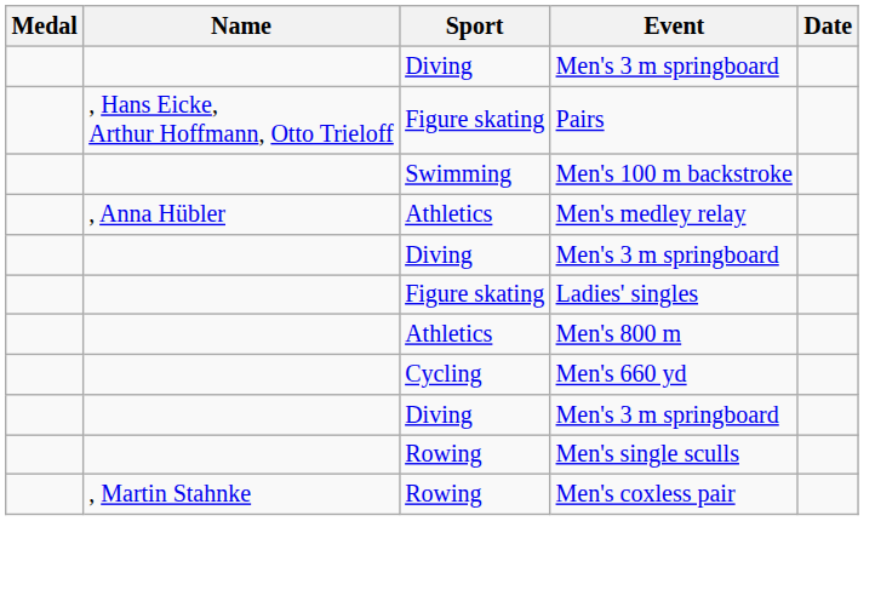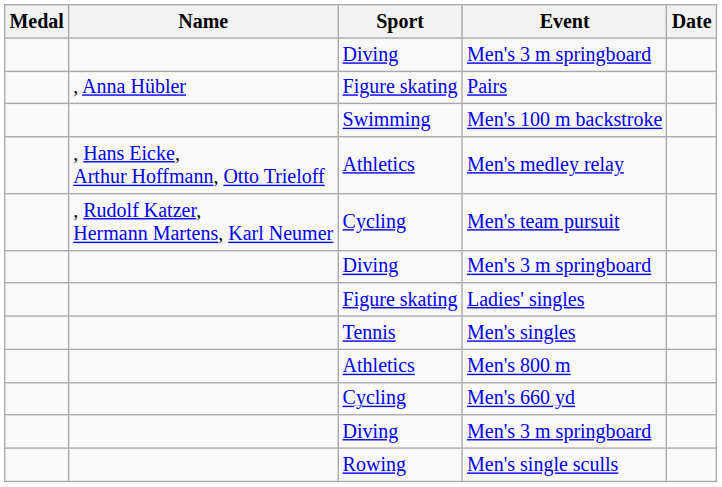 <table class="wikitable sortable" style="font-size:90%">
 <tr>
 <th>Medal</th>
 <th>Name</th>
 <th>Sport</th>
 <th>Event</th>
 <th>Date</th>
 </tr>
 <tr>
 <td></td>
 <td></td>
 <td><a href='#'>Diving</a></td>
 <td><a href='#'>Men's 3 m springboard</a></td>
 <td></td>
 </tr>
 <tr>
 <td></td>
-<td>, <a href='#'>Hans Eicke</a>,<br><a href='#'>Arthur Hoffmann</a>, <a href='#'>Otto Trieloff</a></td>
+<td>, <a href='#'>Anna Hübler</a></td>
 <td><a href='#'>Figure skating</a></td>
 <td><a href='#'>Pairs</a></td>
 <td></td>
 </tr>
 <tr>
 <td></td>
 <td></td>
 <td><a href='#'>Swimming</a></td>
 <td><a href='#'>Men's 100 m backstroke</a></td>
 <td></td>
 </tr>
 <tr>
 <td></td>
-<td>, <a href='#'>Anna Hübler</a></td>
+<td>, <a href='#'>Hans Eicke</a>,<br><a href='#'>Arthur Hoffmann</a>, <a href='#'>Otto Trieloff</a></td>
 <td><a href='#'>Athletics</a></td>
 <td><a href='#'>Men's medley relay</a></td>
+<td></td>
+</tr>
+<tr>
+<td></td>
+<td>, <a href='#'>Rudolf Katzer</a>,<br><a href='#'>Hermann Martens</a>, <a href='#'>Karl Neumer</a></td>
+<td><a href='#'>Cycling</a></td>
+<td><a href='#'>Men's team pursuit</a></td>
 <td></td>
 </tr>
 <tr>
 <td></td>
 <td></td>
 <td><a href='#'>Diving</a></td>
 <td><a href='#'>Men's 3 m springboard</a></td>
 <td></td>
 </tr>
 <tr>
 <td></td>
 <td></td>
 <td><a href='#'>Figure skating</a></td>
 <td><a href='#'>Ladies' singles</a></td>
+<td></td>
+</tr>
+<tr>
+<td></td>
+<td></td>
+<td><a href='#'>Tennis</a></td>
+<td><a href='#'>Men's singles</a></td>
 <td></td>
 </tr>
 <tr>
 <td></td>
 <td></td>
 <td><a href='#'>Athletics</a></td>
 <td><a href='#'>Men's 800 m</a></td>
 <td></td>
 </tr>
 <tr>
 <td></td>
 <td></td>
 <td><a href='#'>Cycling</a></td>
 <td><a href='#'>Men's 660 yd</a></td>
 <td></td>
 </tr>
 <tr>
 <td></td>
 <td></td>
 <td><a href='#'>Diving</a></td>
 <td><a href='#'>Men's 3 m springboard</a></td>
 <td></td>
 </tr>
 <tr>
 <td></td>
 <td></td>
 <td><a href='#'>Rowing</a></td>
 <td><a href='#'>Men's single sculls</a></td>
 <td></td>
 </tr>
-<tr>
-<td></td>
-<td>, <a href='#'>Martin Stahnke</a></td>
-<td><a href='#'>Rowing</a></td>
-<td><a href='#'>Men's coxless pair</a></td>
-<td></td>
-</tr>
 </table>
